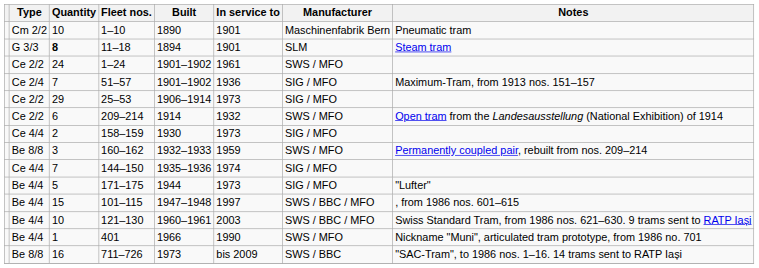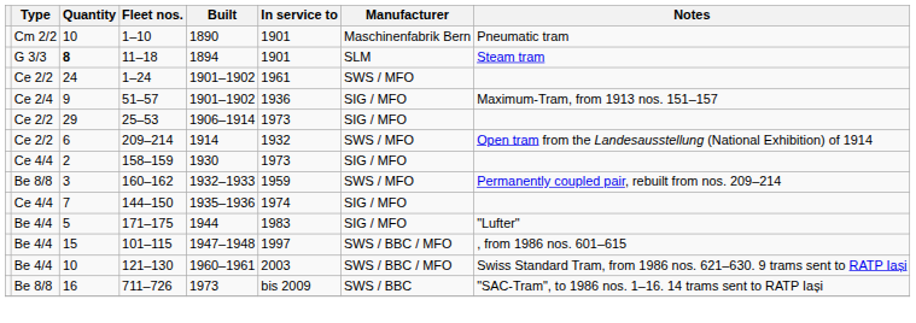 <table class="wikitable">
 <tr>
 <th></th>
 <th>Type</th>
 <th>Quantity</th>
 <th>Fleet nos.</th>
 <th>Built</th>
 <th>In service to</th>
 <th>Manufacturer</th>
 <th>Notes</th>
 </tr>
 <tr>
 <td></td>
 <td>Cm 2/2</td>
 <td>10</td>
 <td>1–10</td>
 <td>1890</td>
 <td>1901</td>
 <td>Maschinenfabrik Bern</td>
 <td>Pneumatic tram</td>
 </tr>
 <tr>
 <td></td>
 <td>G 3/3</td>
 <td><strong>8</strong></td>
 <td>11–18</td>
 <td>1894</td>
 <td>1901</td>
 <td>SLM</td>
 <td><a href='#'>Steam tram</a></td>
 </tr>
 <tr>
 <td></td>
 <td>Ce 2/2</td>
 <td>24</td>
 <td>1–24</td>
 <td>1901–1902</td>
 <td>1961</td>
 <td>SWS / MFO</td>
 <td></td>
 </tr>
 <tr>
 <td></td>
 <td>Ce 2/4</td>
-<td>7</td>
+<td>9</td>
 <td>51–57</td>
 <td>1901–1902</td>
 <td>1936</td>
 <td>SIG / MFO</td>
 <td>Maximum-Tram, from 1913 nos. 151–157</td>
 </tr>
 <tr>
 <td></td>
 <td>Ce 2/2</td>
 <td>29</td>
 <td>25–53</td>
 <td>1906–1914</td>
 <td>1973</td>
 <td>SIG / MFO</td>
 <td></td>
 </tr>
 <tr>
 <td></td>
 <td>Ce 2/2</td>
 <td>6</td>
 <td>209–214</td>
 <td>1914</td>
 <td>1932</td>
 <td>SWS / MFO</td>
 <td><a href='#'>Open tram</a> from the <em>Landesausstellung</em> (National Exhibition) of 1914</td>
 </tr>
 <tr>
 <td></td>
 <td>Ce 4/4</td>
 <td>2</td>
 <td>158–159</td>
 <td>1930</td>
 <td>1973</td>
 <td>SIG / MFO</td>
 <td></td>
 </tr>
 <tr>
 <td></td>
 <td>Be 8/8</td>
 <td>3</td>
 <td>160–162</td>
 <td>1932–1933</td>
 <td>1959</td>
 <td>SWS / MFO</td>
 <td><a href='#'>Permanently coupled pair</a>, rebuilt from nos. 209–214</td>
 </tr>
 <tr>
 <td></td>
 <td>Ce 4/4</td>
 <td>7</td>
 <td>144–150</td>
 <td>1935–1936</td>
 <td>1974</td>
 <td>SIG / MFO</td>
 <td></td>
 </tr>
 <tr>
 <td></td>
 <td>Be 4/4</td>
 <td>5</td>
 <td>171–175</td>
 <td>1944</td>
-<td>1973</td>
+<td>1983</td>
 <td>SIG / MFO</td>
 <td>"Lufter"</td>
 </tr>
 <tr>
 <td></td>
 <td>Be 4/4</td>
 <td>15</td>
 <td>101–115</td>
 <td>1947–1948</td>
 <td>1997</td>
 <td>SWS / BBC / MFO</td>
 <td>, from 1986 nos. 601–615</td>
 </tr>
 <tr>
 <td></td>
 <td>Be 4/4</td>
 <td>10</td>
 <td>121–130</td>
 <td>1960–1961</td>
 <td>2003</td>
 <td>SWS / BBC / MFO</td>
 <td>Swiss Standard Tram, from 1986 nos. 621–630. 9 trams sent to <a href='#'>RATP Iași</a></td>
 </tr>
 <tr>
 <td></td>
-<td>Be 4/4</td>
-<td>1</td>
-<td>401</td>
-<td>1966</td>
-<td>1990</td>
-<td>SWS / MFO</td>
-<td>Nickname "Muni", articulated tram prototype, from 1986 no. 701</td>
-</tr>
-<tr>
-<td></td>
 <td>Be 8/8</td>
 <td>16</td>
 <td>711–726</td>
 <td>1973</td>
 <td>bis 2009</td>
 <td>SWS / BBC</td>
 <td>"SAC-Tram", to 1986 nos. 1–16. 14 trams sent to RATP Iași</td>
 </tr>
 <tr>
 </tr>
 </table>
